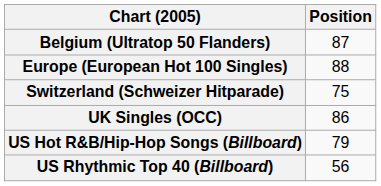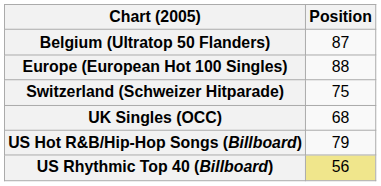 <table class="wikitable sortable plainrowheaders" style="text-align:center">
 <tr>
 <th scope="col">Chart (2005)</th>
 <th scope="col">Position</th>
 </tr>
 <tr>
 <th scope="row">Belgium (Ultratop 50 Flanders)</th>
 <td>87</td>
 </tr>
 <tr>
 <th scope="row">Europe (European Hot 100 Singles)</th>
 <td>88</td>
 </tr>
 <tr>
 <th scope="row">Switzerland (Schweizer Hitparade)</th>
 <td>75</td>
 </tr>
 <tr>
 <th scope="row">UK Singles (OCC)</th>
-<td>86</td>
+<td>68</td>
 </tr>
 <tr>
 <th scope="row">US Hot R&B/Hip-Hop Songs (<em>Billboard</em>)</th>
 <td>79</td>
 </tr>
 <tr>
 <th scope="row">US Rhythmic Top 40 (<em>Billboard</em>)</th>
-<td>56</td>
+<td style="background: khaki;">56</td>
 </tr>
 </table>
